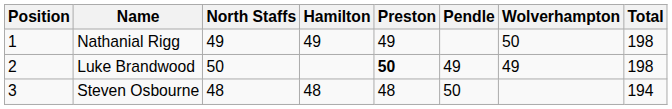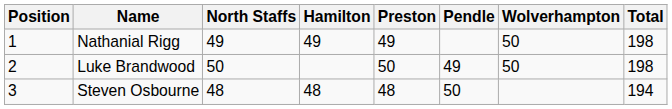 <table class="wikitable">
 <tr>
 <th><strong>Position</strong></th>
 <th><strong>Name</strong></th>
 <th><strong>North Staffs</strong></th>
 <th><strong>Hamilton</strong></th>
 <th><strong>Preston</strong></th>
 <th><strong>Pendle</strong></th>
 <th><strong>Wolverhampton</strong></th>
 <th><strong>Total</strong></th>
 </tr>
 <tr>
 <td>1</td>
 <td>Nathanial Rigg</td>
 <td>49</td>
 <td>49</td>
 <td>49</td>
 <td></td>
 <td>50</td>
 <td>198</td>
 </tr>
 <tr>
 <td>2</td>
 <td>Luke Brandwood</td>
 <td>50</td>
 <td></td>
-<td><strong>50</strong></td>
+<td>50</td>
 <td>49</td>
-<td>49</td>
+<td>50</td>
 <td>198</td>
 </tr>
 <tr>
 <td>3</td>
 <td>Steven Osbourne</td>
 <td>48</td>
 <td>48</td>
 <td>48</td>
 <td>50</td>
 <td></td>
 <td>194</td>
 </tr>
 </table>
